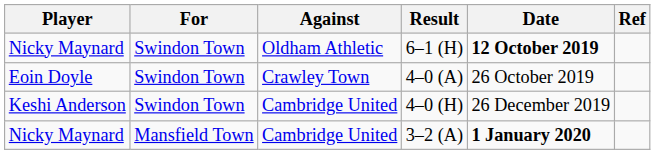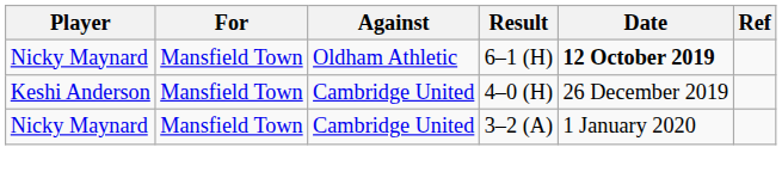 <table class="wikitable">
 <tr>
 <th>Player</th>
 <th>For</th>
 <th>Against</th>
 <th>Result</th>
 <th>Date</th>
 <th>Ref</th>
 </tr>
 <tr>
 <td> <a href='#'>Nicky Maynard</a></td>
-<td><a href='#'>Swindon Town</a></td>
+<td><a href='#'>Mansfield Town</a></td>
 <td><a href='#'>Oldham Athletic</a></td>
 <td>6–1 (H)</td>
 <td><strong>12 October 2019</strong></td>
 <td></td>
 </tr>
 <tr>
-<td> <a href='#'>Eoin Doyle</a></td>
-<td><a href='#'>Swindon Town</a></td>
-<td><a href='#'>Crawley Town</a></td>
-<td>4–0 (A)</td>
-<td>26 October 2019</td>
-<td></td>
-</tr>
-<tr>
 <td> <a href='#'>Keshi Anderson</a></td>
-<td><a href='#'>Swindon Town</a></td>
+<td><a href='#'>Mansfield Town</a></td>
 <td><a href='#'>Cambridge United</a></td>
 <td>4–0 (H)</td>
 <td>26 December 2019</td>
 <td></td>
 </tr>
 <tr>
 <td> <a href='#'>Nicky Maynard</a></td>
 <td><a href='#'>Mansfield Town</a></td>
 <td><a href='#'>Cambridge United</a></td>
 <td>3–2 (A)</td>
-<td><strong>1 January 2020</strong></td>
+<td>1 January 2020</td>
 <td></td>
 </tr>
 </table>
